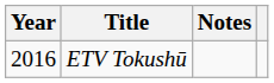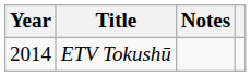 <table class="wikitable">
 <tr>
 <th>Year</th>
 <th>Title</th>
 <th>Notes</th>
 <th></th>
 </tr>
 <tr>
-<td>2016</td>
+<td>2014</td>
 <td><em>ETV Tokushū</em></td>
 <td></td>
 <td></td>
 </tr>
 </table>
